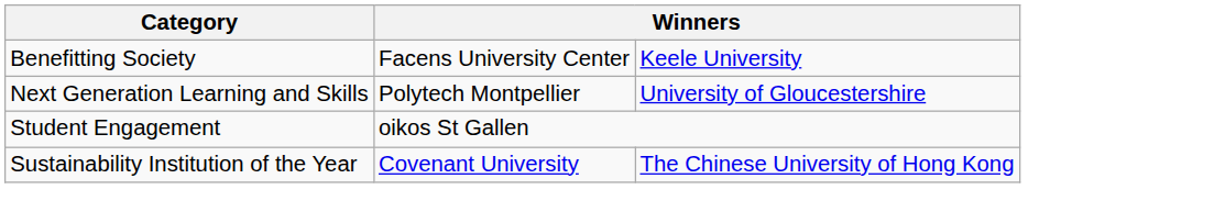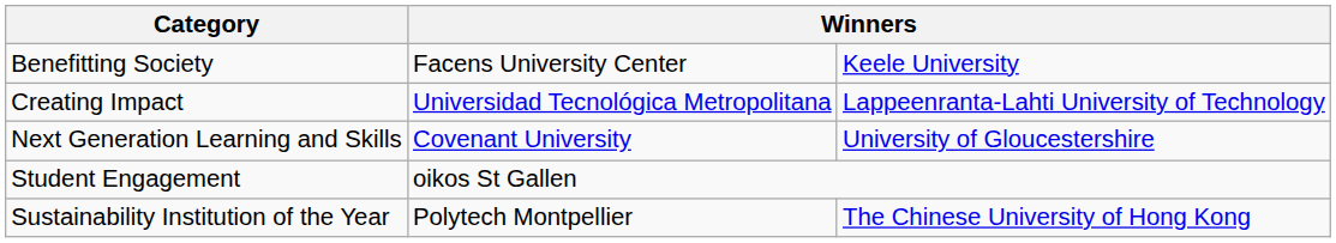 <table class="wikitable">
 <tr>
 <th>Category</th>
 <th colspan="2">Winners</th>
 </tr>
 <tr>
 <td>Benefitting Society</td>
 <td> Facens University Center</td>
 <td> <a href='#'>Keele University</a></td>
 </tr>
 <tr>
+<td>Creating Impact</td>
+<td> <a href='#'>Universidad Tecnológica Metropolitana</a></td>
+<td> <a href='#'>Lappeenranta-Lahti University of Technology</a></td>
+</tr>
+<tr>
 <td>Next Generation Learning and Skills</td>
-<td> Polytech Montpellier</td>
+<td> <a href='#'>Covenant University</a></td>
 <td> <a href='#'>University of Gloucestershire</a></td>
 </tr>
 <tr>
 <td>Student Engagement</td>
 <td colspan="2"> oikos St Gallen</td>
 </tr>
 <tr>
 <td>Sustainability Institution of the Year</td>
-<td> <a href='#'>Covenant University</a></td>
+<td> Polytech Montpellier</td>
 <td> <a href='#'>The Chinese University of Hong Kong</a></td>
 </tr>
 </table>
